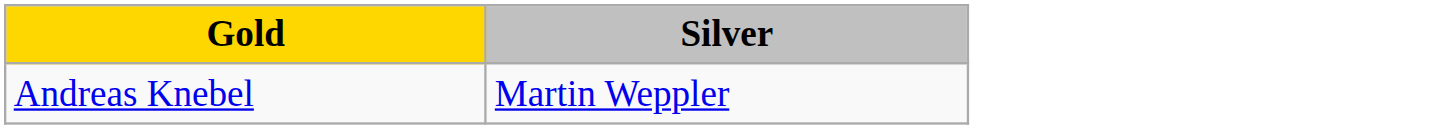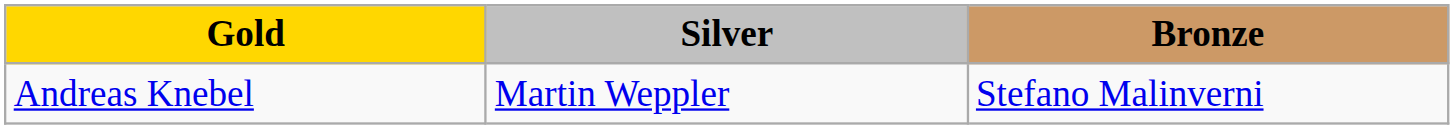 <table class="wikitable" style="text-align:left">
 <tr align="center">
 <td width=200 bgcolor=gold><strong>Gold</strong></td>
 <td width=200 bgcolor=silver><strong>Silver</strong></td>
+<td width=200 bgcolor=CC9966><strong>Bronze</strong></td>
 </tr>
 <tr>
 <td><a href='#'>Andreas Knebel</a><br><em></em></td>
 <td><a href='#'>Martin Weppler</a><br><em></em></td>
+<td><a href='#'>Stefano Malinverni</a><br><em></em></td>
 </tr>
 </table>
